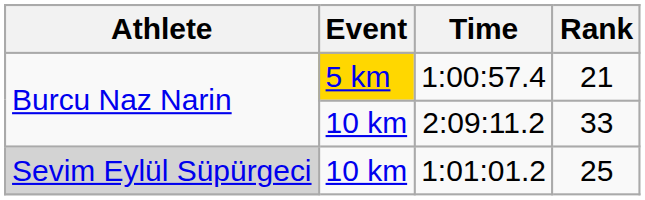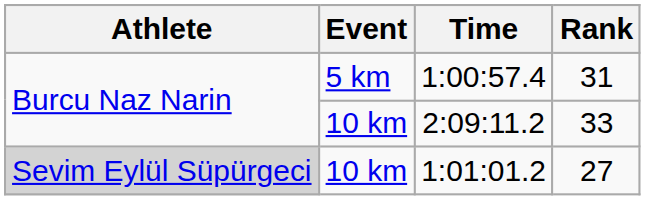 <table class=wikitable style="font-size:90%;">
 <tr>
 <th>Athlete</th>
 <th>Event</th>
 <th>Time</th>
 <th>Rank</th>
 </tr>
 <tr style="text-align:center">
 <td style="text-align:left"rowspan=2><a href='#'>Burcu Naz Narin</a></td>
-<td style="background: gold; text-align:left"><a href='#'>5 km</a></td>
+<td style="text-align:left"><a href='#'>5 km</a></td>
 <td>1:00:57.4</td>
-<td>21</td>
+<td>31</td>
 </tr>
 <tr style="text-align:center">
 <td style="text-align:left"><a href='#'>10 km</a></td>
 <td>2:09:11.2</td>
 <td>33</td>
 </tr>
 <tr style="text-align:center">
 <td style="background: lightgrey; text-align:left"><a href='#'>Sevim Eylül Süpürgeci</a></td>
 <td style="text-align:left"><a href='#'>10 km</a></td>
 <td>1:01:01.2</td>
-<td>25</td>
+<td>27</td>
 </tr>
 </table>
